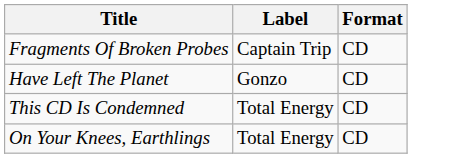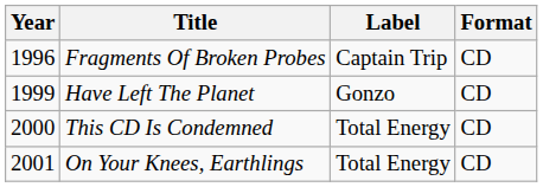 <table class="wikitable">
 <tr>
+<th>Year</th>
 <th>Title</th>
 <th>Label</th>
 <th>Format</th>
 </tr>
 <tr>
+<td>1996</td>
 <td><em>Fragments Of Broken Probes</em></td>
 <td>Captain Trip</td>
 <td>CD</td>
 </tr>
 <tr>
+<td>1999</td>
 <td><em>Have Left The Planet</em></td>
 <td>Gonzo</td>
 <td>CD</td>
 </tr>
 <tr>
+<td>2000</td>
 <td><em>This CD Is Condemned</em></td>
 <td>Total Energy</td>
 <td>CD</td>
 </tr>
 <tr>
+<td>2001</td>
 <td><em>On Your Knees, Earthlings</em></td>
 <td>Total Energy</td>
 <td>CD</td>
 </tr>
 </table>
